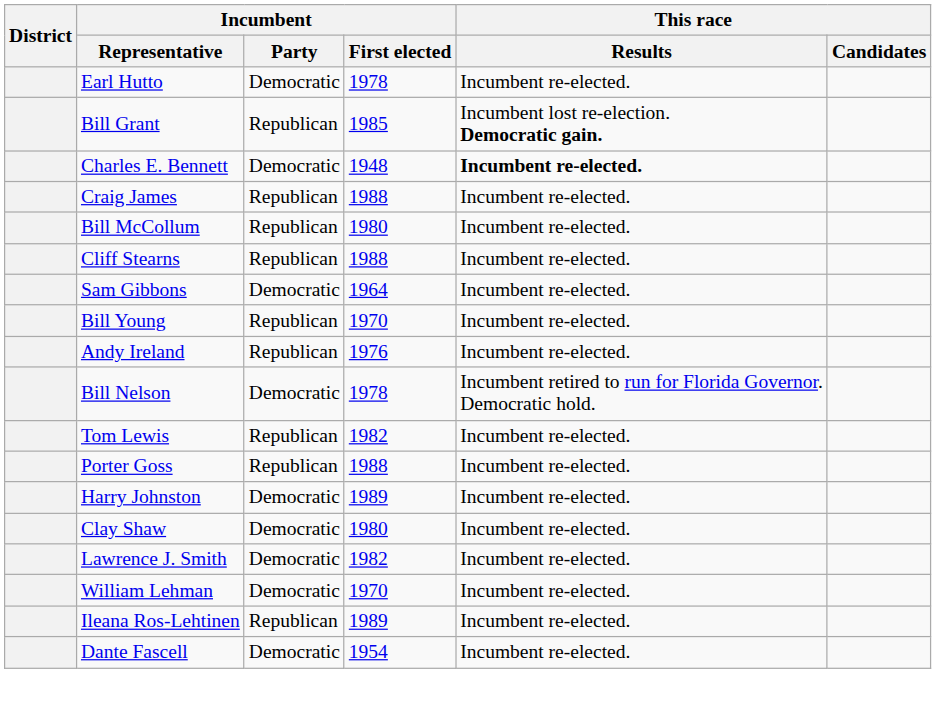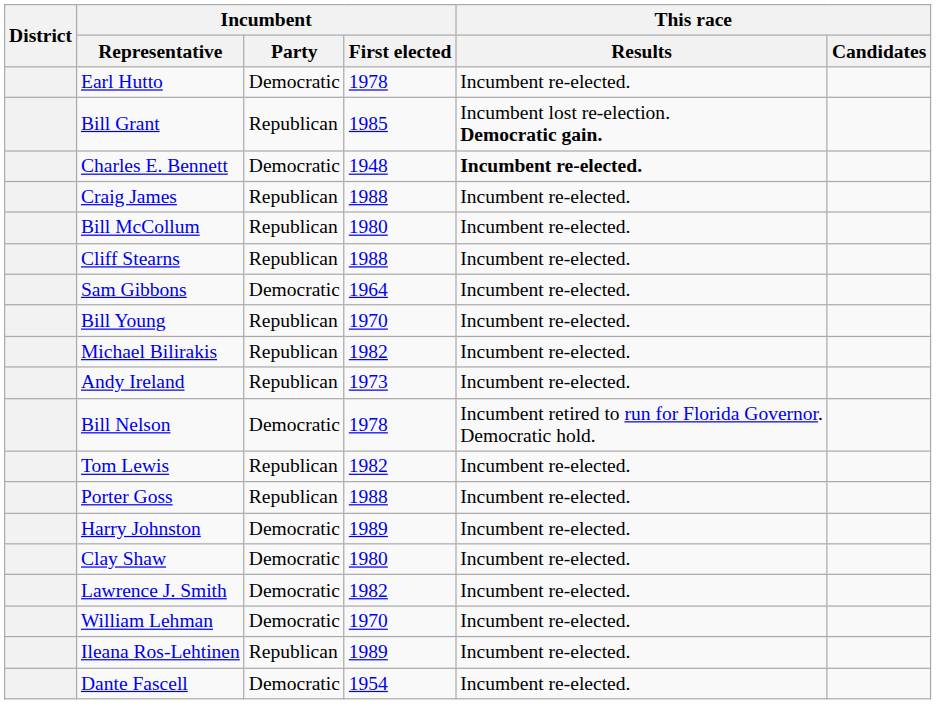 <table class=wikitable>
 <tr>
 <th rowspan=2>District</th>
 <th colspan=3>Incumbent</th>
 <th colspan=2>This race</th>
 </tr>
 <tr>
 <th>Representative</th>
 <th>Party</th>
 <th>First elected</th>
 <th>Results</th>
 <th>Candidates</th>
 </tr>
 <tr>
 <th></th>
 <td><a href='#'>Earl Hutto</a></td>
 <td>Democratic</td>
 <td><a href='#'>1978</a></td>
 <td>Incumbent re-elected.</td>
 <td nowrap></td>
 </tr>
 <tr>
 <th></th>
 <td><a href='#'>Bill Grant</a></td>
 <td>Republican</td>
 <td><a href='#'>1985</a></td>
 <td>Incumbent lost re-election.<br><strong>Democratic gain.</strong></td>
 <td nowrap></td>
 </tr>
 <tr>
 <th></th>
 <td><a href='#'>Charles E. Bennett</a></td>
 <td>Democratic</td>
 <td><a href='#'>1948</a></td>
 <td><strong>Incumbent re-elected.</strong></td>
 <td nowrap></td>
 </tr>
 <tr>
 <th></th>
 <td><a href='#'>Craig James</a></td>
 <td>Republican</td>
 <td><a href='#'>1988</a></td>
 <td>Incumbent re-elected.</td>
 <td nowrap></td>
 </tr>
 <tr>
 <th></th>
 <td><a href='#'>Bill McCollum</a></td>
 <td>Republican</td>
 <td><a href='#'>1980</a></td>
 <td>Incumbent re-elected.</td>
 <td nowrap></td>
 </tr>
 <tr>
 <th></th>
 <td><a href='#'>Cliff Stearns</a></td>
 <td>Republican</td>
 <td><a href='#'>1988</a></td>
 <td>Incumbent re-elected.</td>
 <td nowrap></td>
 </tr>
 <tr>
 <th></th>
 <td><a href='#'>Sam Gibbons</a></td>
 <td>Democratic</td>
 <td><a href='#'>1964</a></td>
 <td>Incumbent re-elected.</td>
 <td nowrap></td>
 </tr>
 <tr>
 <th></th>
 <td><a href='#'>Bill Young</a></td>
 <td>Republican</td>
 <td><a href='#'>1970</a></td>
 <td>Incumbent re-elected.</td>
 <td nowrap></td>
 </tr>
 <tr>
 <th></th>
+<td><a href='#'>Michael Bilirakis</a></td>
+<td>Republican</td>
+<td><a href='#'>1982</a></td>
+<td>Incumbent re-elected.</td>
+<td nowrap></td>
+</tr>
+<tr>
+<th></th>
 <td><a href='#'>Andy Ireland</a></td>
 <td>Republican</td>
-<td><a href='#'>1976</a></td>
+<td><a href='#'>1973</a></td>
 <td>Incumbent re-elected.</td>
 <td nowrap></td>
 </tr>
 <tr>
 <th></th>
 <td><a href='#'>Bill Nelson</a></td>
 <td>Democratic</td>
 <td><a href='#'>1978</a></td>
 <td>Incumbent retired to <a href='#'>run for Florida Governor</a>.<br>Democratic hold.</td>
 <td nowrap></td>
 </tr>
 <tr>
 <th></th>
 <td><a href='#'>Tom Lewis</a></td>
 <td>Republican</td>
 <td><a href='#'>1982</a></td>
 <td>Incumbent re-elected.</td>
 <td nowrap></td>
 </tr>
 <tr>
 <th></th>
 <td><a href='#'>Porter Goss</a></td>
 <td>Republican</td>
 <td><a href='#'>1988</a></td>
 <td>Incumbent re-elected.</td>
 <td nowrap></td>
 </tr>
 <tr>
 <th></th>
 <td><a href='#'>Harry Johnston</a></td>
 <td>Democratic</td>
 <td><a href='#'>1989</a></td>
 <td>Incumbent re-elected.</td>
 <td nowrap></td>
 </tr>
 <tr>
 <th></th>
 <td><a href='#'>Clay Shaw</a></td>
 <td>Democratic</td>
 <td><a href='#'>1980</a></td>
 <td>Incumbent re-elected.</td>
 <td nowrap></td>
 </tr>
 <tr>
 <th></th>
 <td><a href='#'>Lawrence J. Smith</a></td>
 <td>Democratic</td>
 <td><a href='#'>1982</a></td>
 <td>Incumbent re-elected.</td>
 <td nowrap></td>
 </tr>
 <tr>
 <th></th>
 <td><a href='#'>William Lehman</a></td>
 <td>Democratic</td>
 <td><a href='#'>1970</a></td>
 <td>Incumbent re-elected.</td>
 <td nowrap></td>
 </tr>
 <tr>
 <th></th>
 <td><a href='#'>Ileana Ros-Lehtinen</a></td>
 <td>Republican</td>
 <td><a href='#'>1989</a></td>
 <td>Incumbent re-elected.</td>
 <td nowrap></td>
 </tr>
 <tr>
 <th></th>
 <td><a href='#'>Dante Fascell</a></td>
 <td>Democratic</td>
 <td><a href='#'>1954</a></td>
 <td>Incumbent re-elected.</td>
 <td nowrap></td>
 </tr>
 </table>
